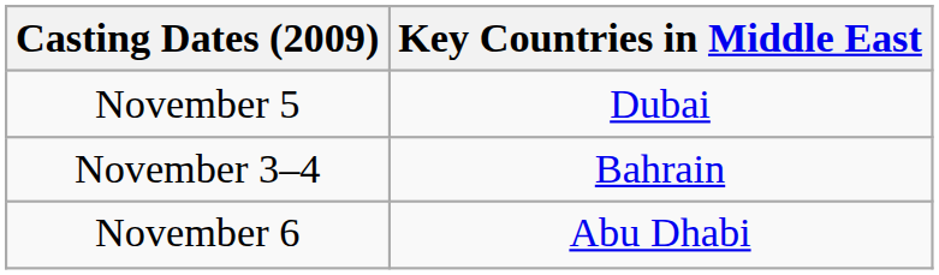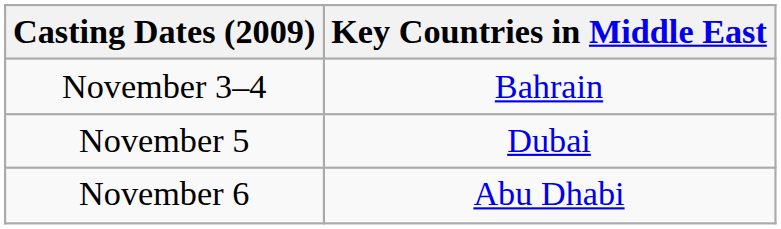 <table class="wikitable" style="text-align: center;">
 <tr>
 <th>Casting Dates (2009)</th>
 <th>Key Countries in <a href='#'>Middle East</a></th>
 </tr>
 <tr>
+<td>November 3–4</td>
+<td><a href='#'>Bahrain</a></td>
+</tr>
+<tr>
 <td>November 5</td>
 <td><a href='#'>Dubai</a></td>
-</tr>
-<tr>
-<td>November 3–4</td>
-<td><a href='#'>Bahrain</a></td>
 </tr>
 <tr>
 <td>November 6</td>
 <td><a href='#'>Abu Dhabi</a></td>
 </tr>
 </table>
